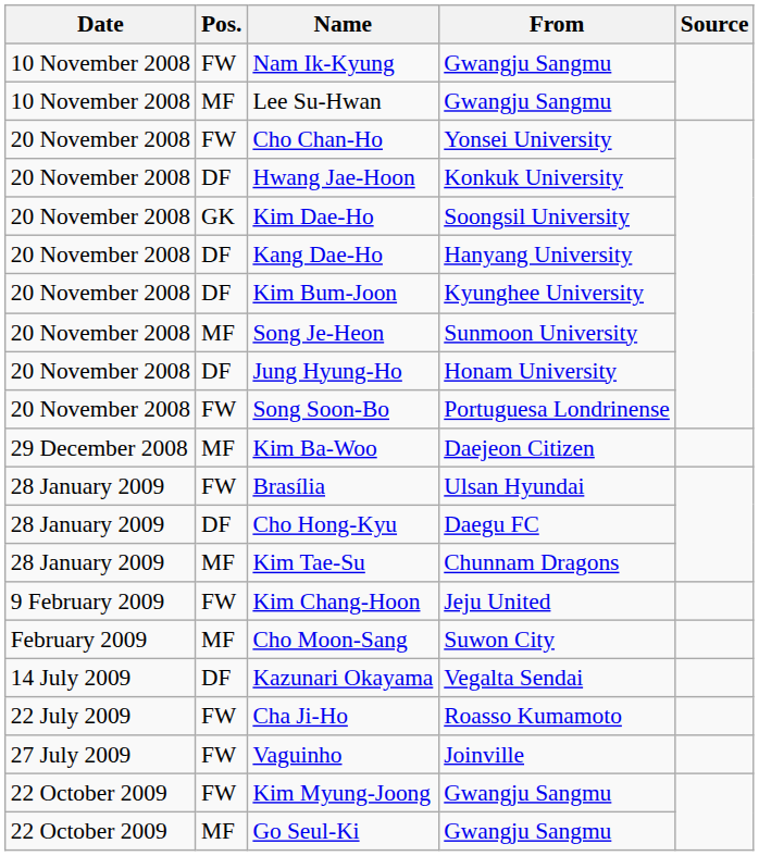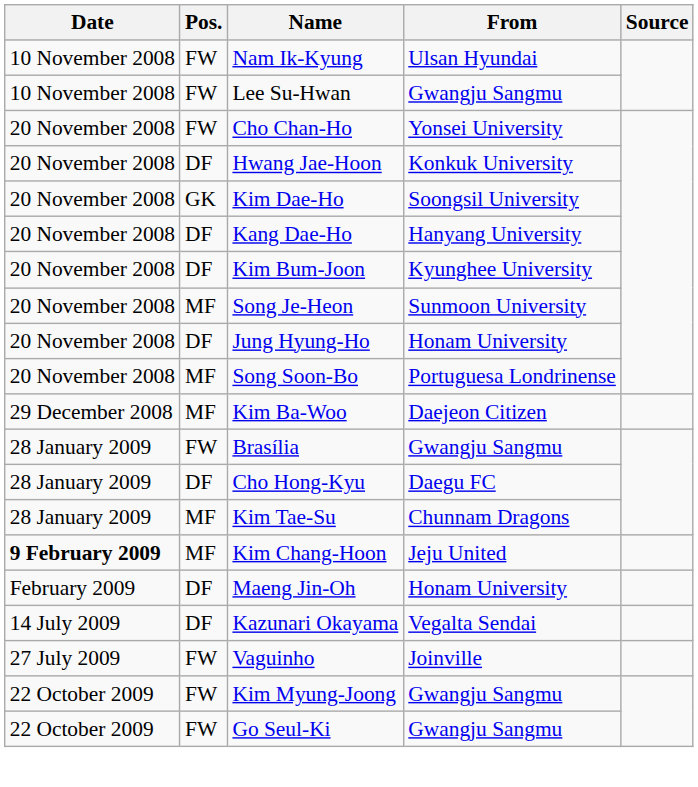 <table class="wikitable" style="font-size: 95%;">
 <tr>
 <th>Date</th>
 <th>Pos.</th>
 <th>Name</th>
 <th>From</th>
 <th>Source</th>
 </tr>
 <tr>
 <td>10 November 2008</td>
 <td>FW</td>
 <td> <a href='#'>Nam Ik-Kyung</a></td>
-<td> <a href='#'>Gwangju Sangmu</a></td>
+<td> <a href='#'>Ulsan Hyundai</a></td>
 <td rowspan=2> </td>
 </tr>
 <tr>
 <td>10 November 2008</td>
-<td>MF</td>
+<td>FW</td>
 <td> Lee Su-Hwan</td>
 <td> <a href='#'>Gwangju Sangmu</a></td>
 </tr>
 <tr>
 <td>20 November 2008</td>
 <td>FW</td>
 <td> <a href='#'>Cho Chan-Ho</a></td>
 <td> <a href='#'>Yonsei University</a></td>
 <td rowspan=8> </td>
 </tr>
 <tr>
 <td>20 November 2008</td>
 <td>DF</td>
 <td> <a href='#'>Hwang Jae-Hoon</a></td>
 <td> <a href='#'>Konkuk University</a></td>
 </tr>
 <tr>
 <td>20 November 2008</td>
 <td>GK</td>
 <td> <a href='#'>Kim Dae-Ho</a></td>
 <td> <a href='#'>Soongsil University</a></td>
 </tr>
 <tr>
 <td>20 November 2008</td>
 <td>DF</td>
 <td> <a href='#'>Kang Dae-Ho</a></td>
 <td> <a href='#'>Hanyang University</a></td>
 </tr>
 <tr>
 <td>20 November 2008</td>
 <td>DF</td>
 <td> <a href='#'>Kim Bum-Joon</a></td>
 <td> <a href='#'>Kyunghee University</a></td>
 </tr>
 <tr>
 <td>20 November 2008</td>
 <td>MF</td>
 <td> <a href='#'>Song Je-Heon</a></td>
 <td> <a href='#'>Sunmoon University</a></td>
 </tr>
 <tr>
 <td>20 November 2008</td>
 <td>DF</td>
 <td> <a href='#'>Jung Hyung-Ho</a></td>
 <td> <a href='#'>Honam University</a></td>
 </tr>
 <tr>
 <td>20 November 2008</td>
-<td>FW</td>
+<td>MF</td>
 <td> <a href='#'>Song Soon-Bo</a></td>
 <td> <a href='#'>Portuguesa Londrinense</a></td>
 </tr>
 <tr>
 <td>29 December 2008</td>
 <td>MF</td>
 <td> <a href='#'>Kim Ba-Woo</a></td>
 <td> <a href='#'>Daejeon Citizen</a></td>
 <td> </td>
 </tr>
 <tr>
 <td>28 January 2009</td>
 <td>FW</td>
 <td> <a href='#'>Brasília</a></td>
-<td> <a href='#'>Ulsan Hyundai</a></td>
+<td> <a href='#'>Gwangju Sangmu</a></td>
 <td rowspan=3> </td>
 </tr>
 <tr>
 <td>28 January 2009</td>
 <td>DF</td>
 <td> <a href='#'>Cho Hong-Kyu</a></td>
 <td> <a href='#'>Daegu FC</a></td>
 </tr>
 <tr>
 <td>28 January 2009</td>
 <td>MF</td>
 <td> <a href='#'>Kim Tae-Su</a></td>
 <td> <a href='#'>Chunnam Dragons</a></td>
 </tr>
 <tr>
-<td>9 February 2009</td>
-<td>FW</td>
+<td><strong>9 February 2009</strong></td>
+<td>MF</td>
 <td> <a href='#'>Kim Chang-Hoon</a></td>
 <td> <a href='#'>Jeju United</a></td>
 <td> </td>
 </tr>
 <tr>
 <td>February 2009</td>
-<td>MF</td>
-<td> <a href='#'>Cho Moon-Sang</a></td>
-<td> <a href='#'>Suwon City</a></td>
+<td>DF</td>
+<td> <a href='#'>Maeng Jin-Oh</a></td>
+<td> <a href='#'>Honam University</a></td>
 <td></td>
 </tr>
 <tr>
 <td>14 July 2009</td>
 <td>DF</td>
 <td> <a href='#'>Kazunari Okayama</a></td>
 <td> <a href='#'>Vegalta Sendai</a></td>
 <td></td>
-</tr>
-<tr>
-<td>22 July 2009</td>
-<td>FW</td>
-<td> <a href='#'>Cha Ji-Ho</a></td>
-<td> <a href='#'>Roasso Kumamoto</a></td>
-<td> </td>
 </tr>
 <tr>
 <td>27 July 2009</td>
 <td>FW</td>
 <td> <a href='#'>Vaguinho</a></td>
 <td> <a href='#'>Joinville</a></td>
 <td> </td>
 </tr>
 <tr>
 <td>22 October 2009</td>
 <td>FW</td>
 <td> <a href='#'>Kim Myung-Joong</a></td>
 <td> <a href='#'>Gwangju Sangmu</a></td>
 <td rowspan=2> </td>
 </tr>
 <tr>
 <td>22 October 2009</td>
-<td>MF</td>
+<td>FW</td>
 <td> <a href='#'>Go Seul-Ki</a></td>
 <td> <a href='#'>Gwangju Sangmu</a></td>
 </tr>
 </table>
